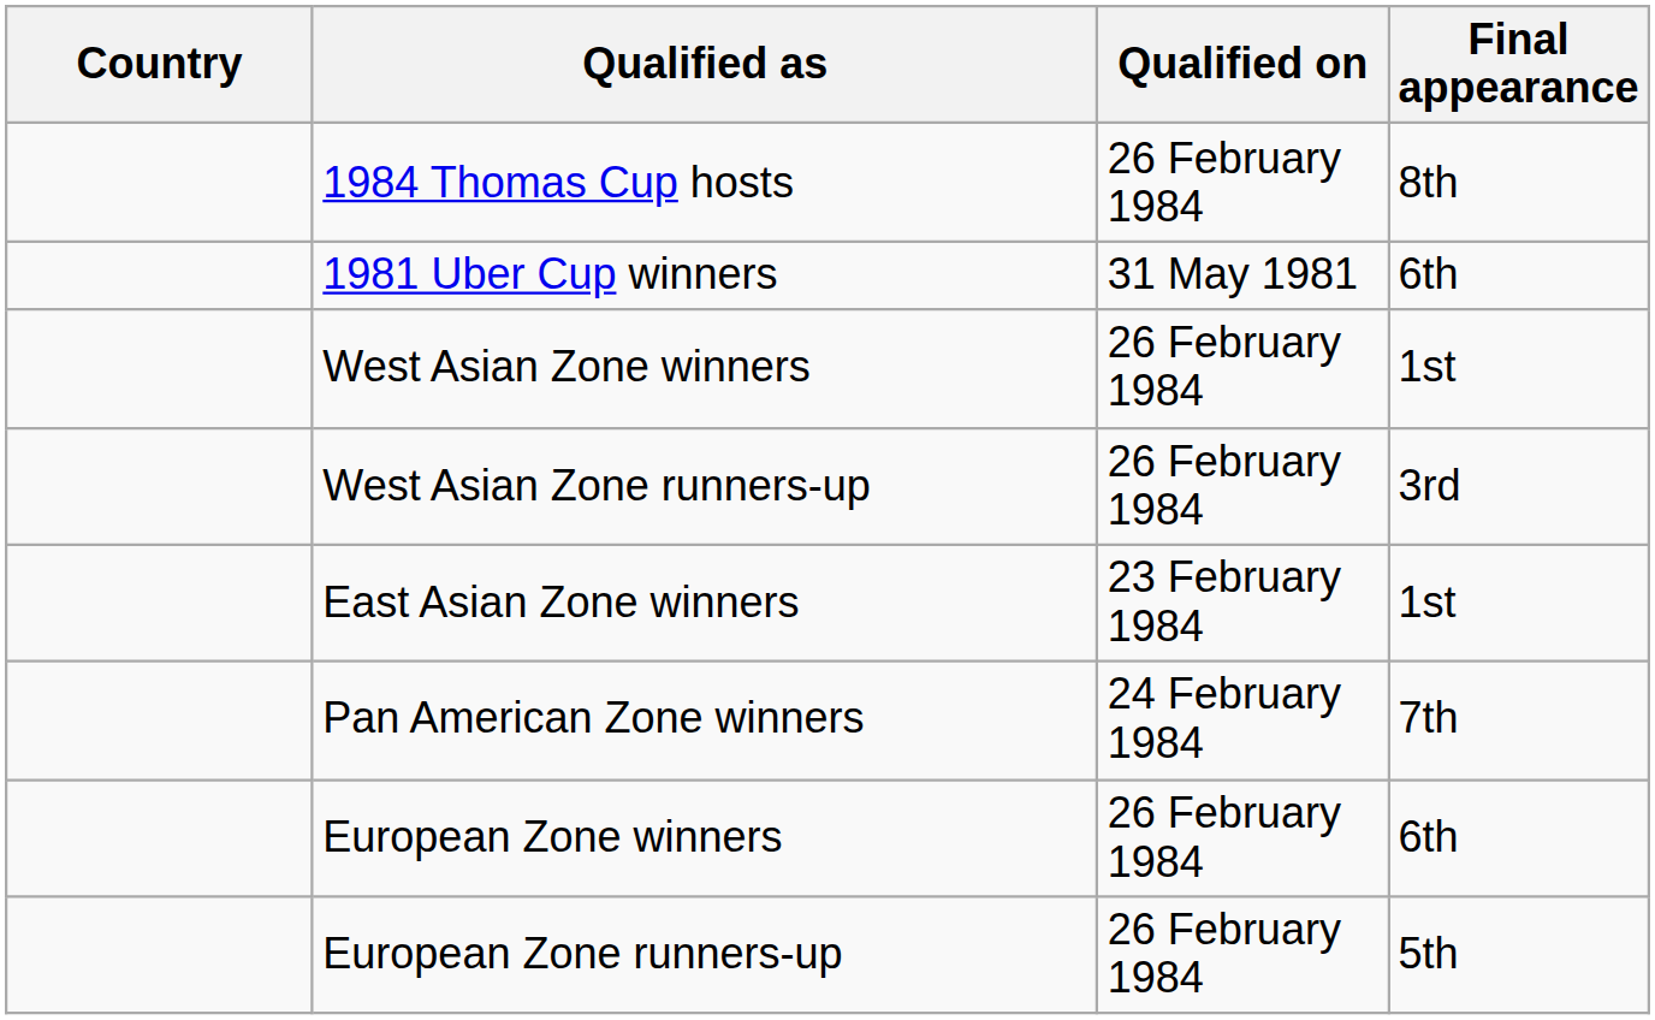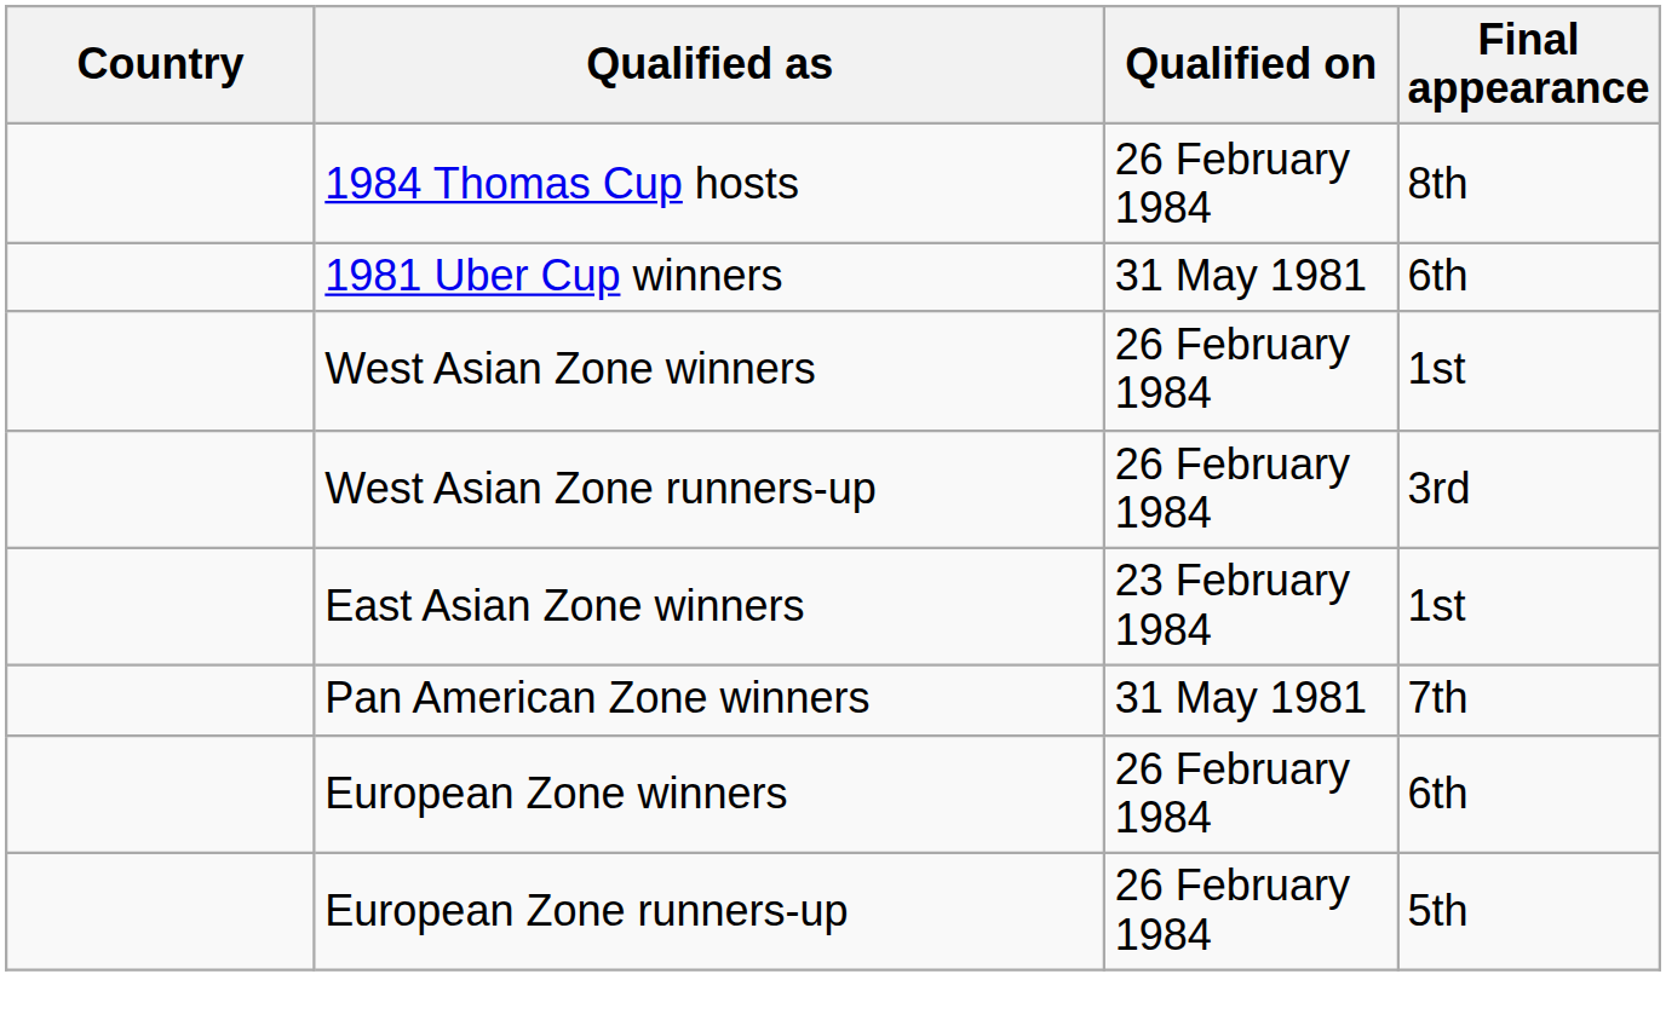 <table class="sortable wikitable">
 <tr>
 <th width="120">Country</th>
 <th width="350">Qualified as</th>
 <th width="110">Qualified on</th>
 <th>Final appearance</th>
 </tr>
 <tr>
 <td></td>
 <td><a href='#'>1984 Thomas Cup</a> hosts</td>
 <td>26 February 1984</td>
 <td>8th</td>
 </tr>
 <tr>
 <td></td>
 <td><a href='#'>1981 Uber Cup</a> winners</td>
 <td>31 May 1981</td>
 <td>6th</td>
 </tr>
 <tr>
 <td></td>
 <td>West Asian Zone winners</td>
 <td>26 February 1984</td>
 <td>1st</td>
 </tr>
 <tr>
 <td></td>
 <td>West Asian Zone runners-up</td>
 <td>26 February 1984</td>
 <td>3rd</td>
 </tr>
 <tr>
 <td></td>
 <td>East Asian Zone winners</td>
 <td>23 February 1984</td>
 <td>1st</td>
 </tr>
 <tr>
 <td></td>
 <td>Pan American Zone winners</td>
-<td>24 February 1984</td>
+<td>31 May 1981</td>
 <td>7th</td>
 </tr>
 <tr>
 <td></td>
 <td>European Zone winners</td>
 <td>26 February 1984</td>
 <td>6th</td>
 </tr>
 <tr>
 <td></td>
 <td>European Zone runners-up</td>
 <td>26 February 1984</td>
 <td>5th</td>
 </tr>
 </table>
